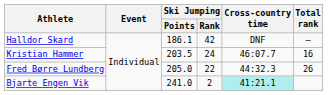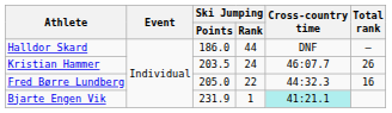 <table class="wikitable" style="font-size:90%">
 <tr>
 <th rowspan="2">Athlete</th>
 <th rowspan="2">Event</th>
 <th colspan="2">Ski Jumping</th>
 <th rowspan="2">Cross-country <br> time</th>
 <th rowspan="2">Total <br> rank</th>
 </tr>
 <tr>
 <th>Points</th>
 <th>Rank</th>
 </tr>
 <tr>
 <td><a href='#'>Halldor Skard</a></td>
 <td rowspan="4">Individual</td>
-<td align="center">186.1</td>
-<td align="center">42</td>
+<td align="center">186.0</td>
+<td align="center">44</td>
 <td align="center">DNF</td>
 <td align="center">–</td>
 </tr>
 <tr>
 <td><a href='#'>Kristian Hammer</a></td>
 <td align="center">203.5</td>
 <td align="center">24</td>
 <td align="center">46:07.7</td>
-<td align="center">16</td>
+<td align="center">26</td>
 </tr>
 <tr>
 <td><a href='#'>Fred Børre Lundberg</a></td>
 <td align="center">205.0</td>
 <td align="center">22</td>
 <td align="center">44:32.3</td>
-<td align="center">26</td>
+<td align="center">16</td>
 </tr>
 <tr>
 <td><a href='#'>Bjarte Engen Vik</a></td>
-<td align="center">241.0</td>
-<td align="center">2</td>
+<td align="center">231.9</td>
+<td align="center">1</td>
 <td align="center" style="background: paleturquoise;">41:21.1</td>
 <td align="center"></td>
 </tr>
 </table>
